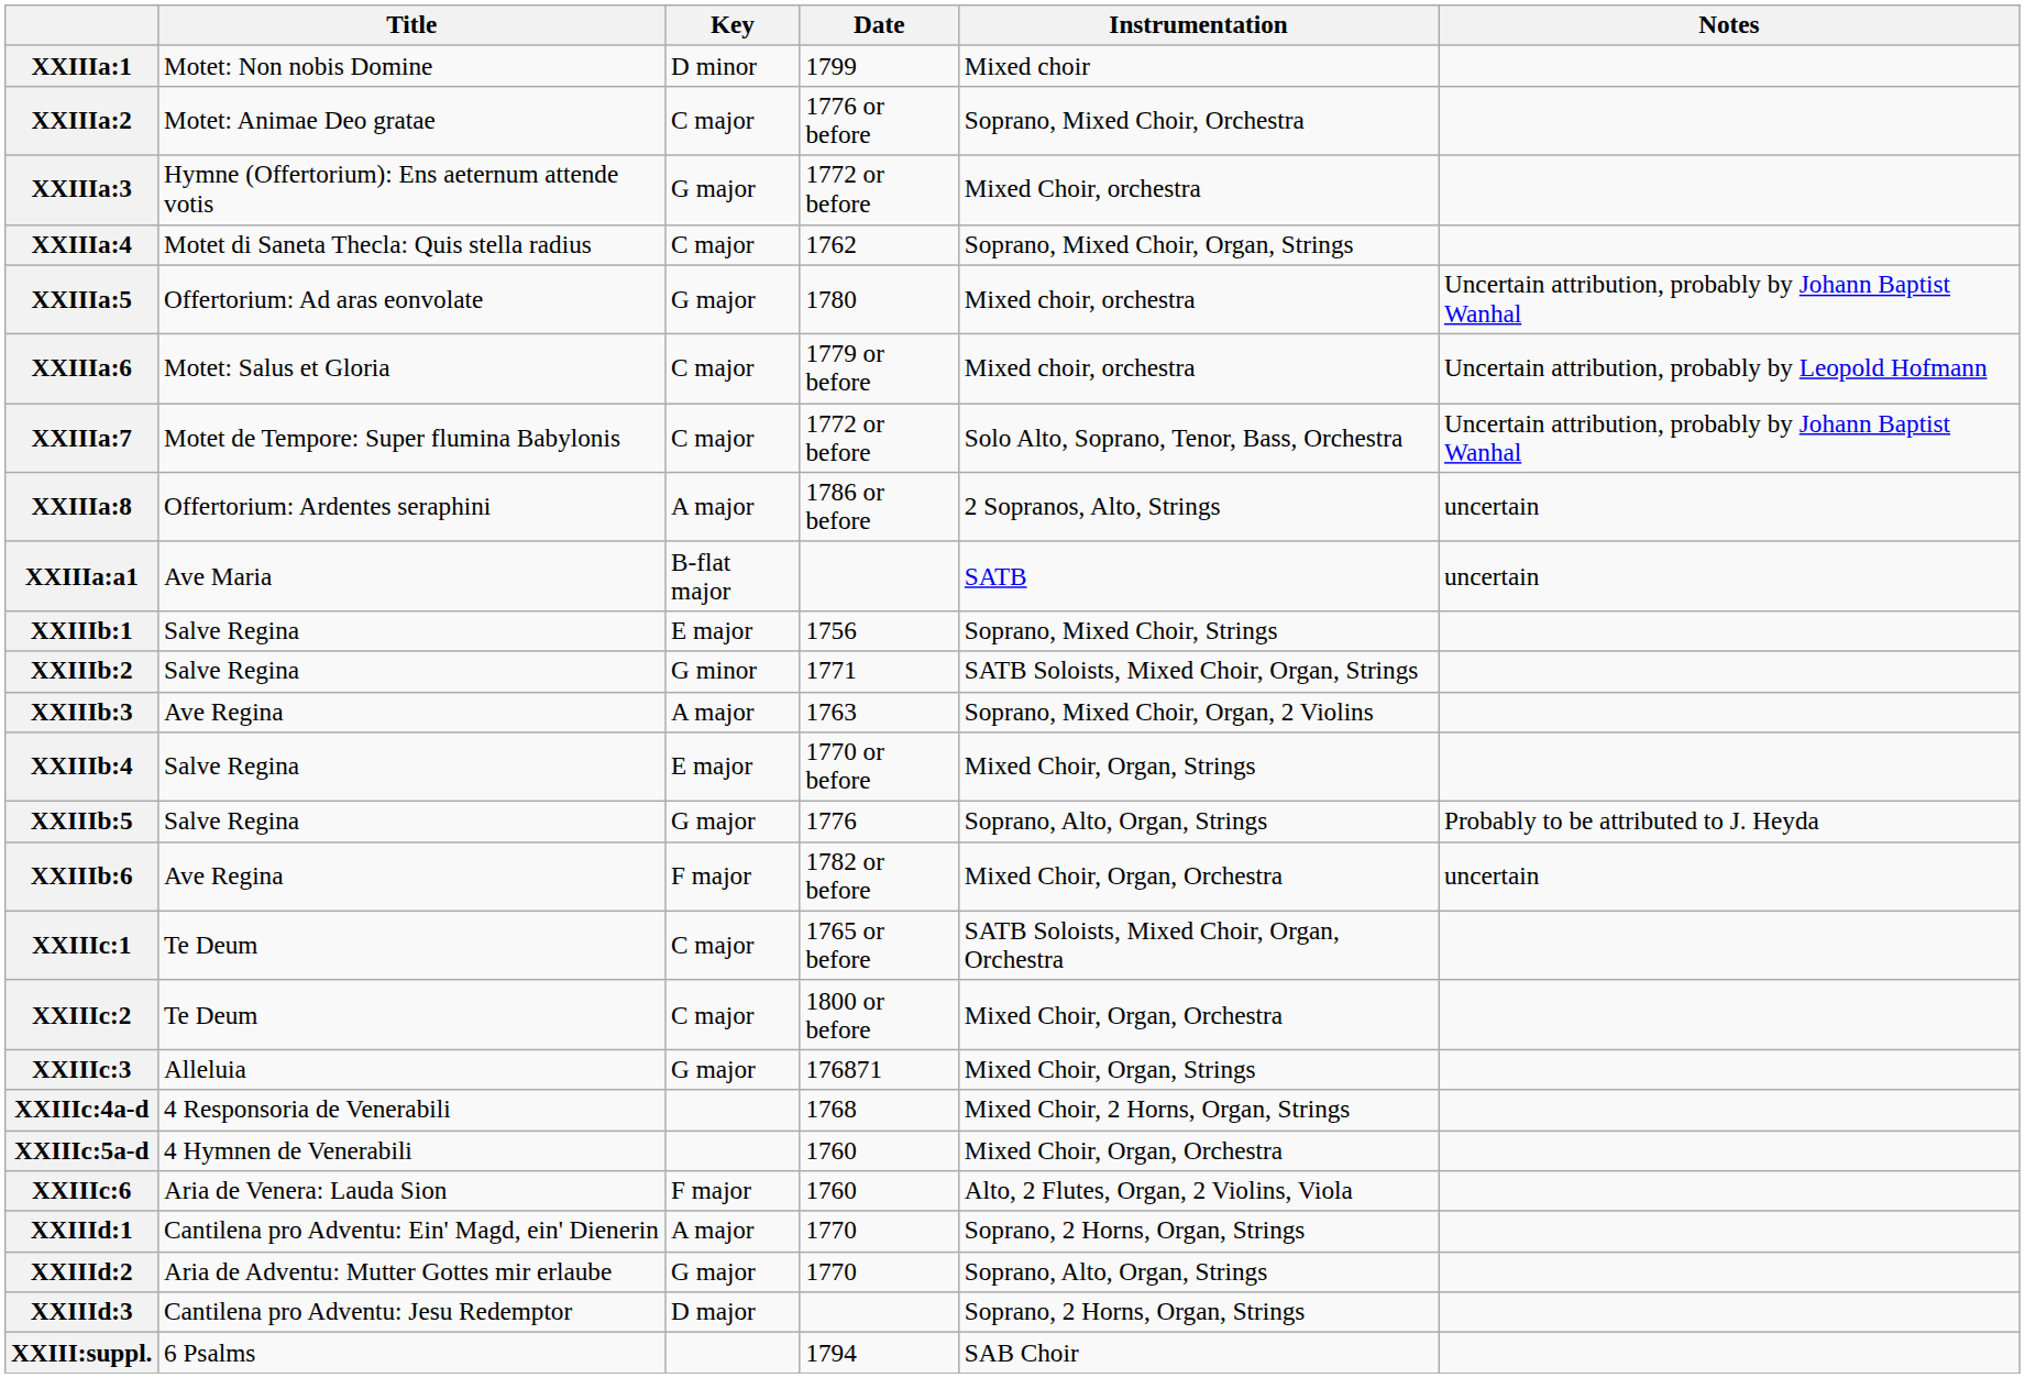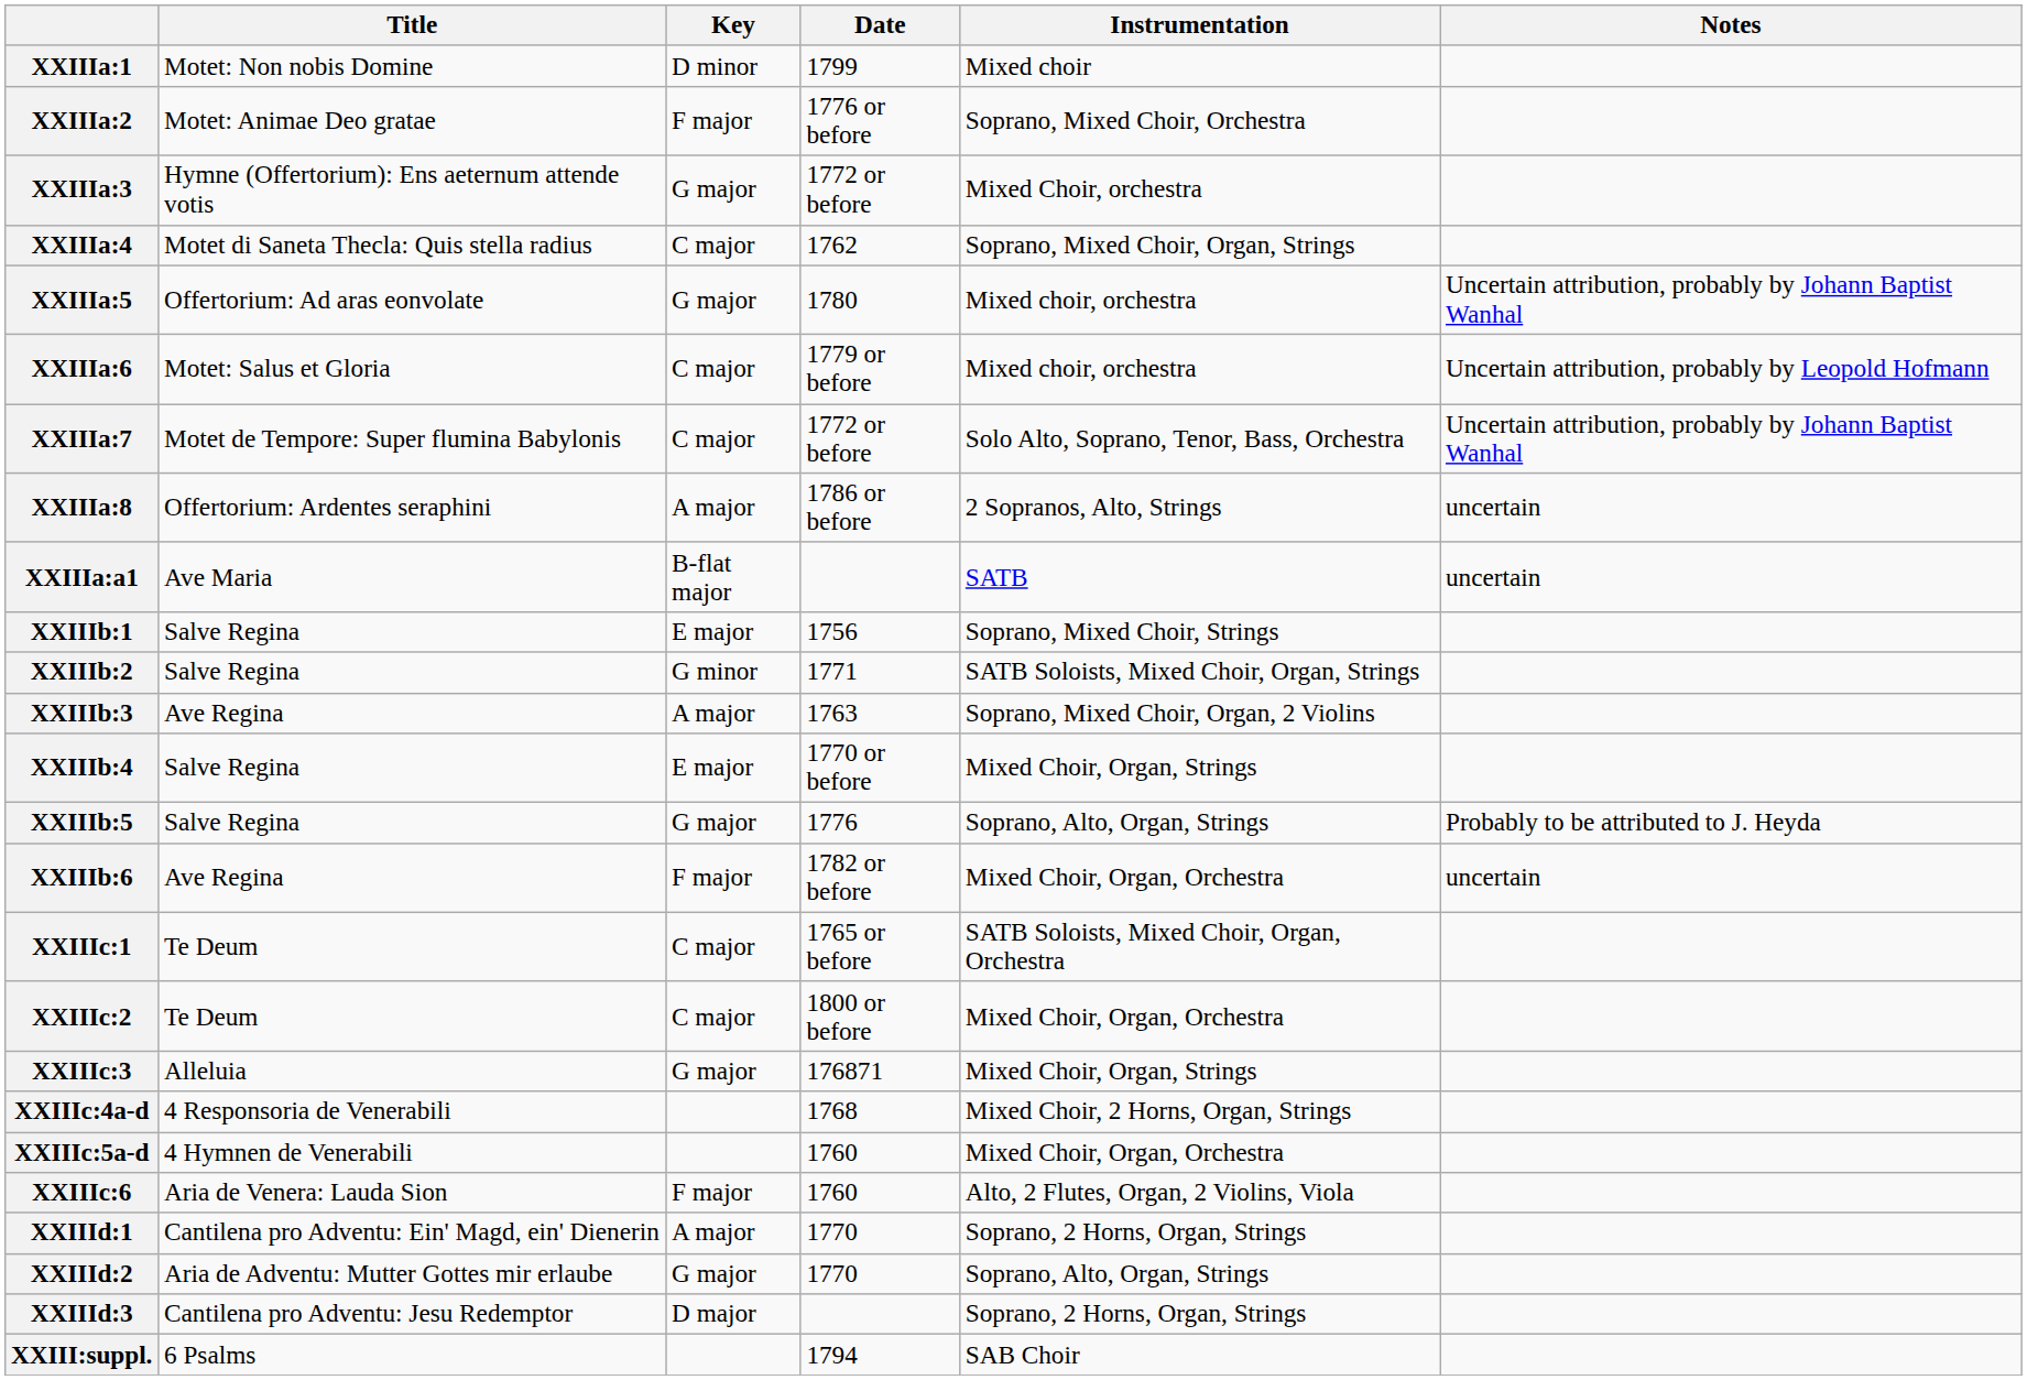 <table class="wikitable sortable" style="text-align: left" width=100%>
 <tr>
 <th scope="col"><a href='#'></a></th>
 <th scope="col">Title</th>
 <th scope="col">Key</th>
 <th scope="col">Date</th>
 <th scope="col">Instrumentation</th>
 <th scope="col">Notes</th>
 </tr>
 <tr>
 <th scope="row">XXIIIa:1</th>
 <td>Motet: Non nobis Domine</td>
 <td>D minor</td>
 <td> 1799</td>
 <td>Mixed choir</td>
 <td></td>
 </tr>
 <tr>
 <th scope="row">XXIIIa:2</th>
 <td>Motet: Animae Deo gratae</td>
-<td>C major</td>
+<td>F major</td>
 <td>1776 or before</td>
 <td>Soprano, Mixed Choir, Orchestra</td>
 <td></td>
 </tr>
 <tr>
 <th scope="row">XXIIIa:3</th>
 <td>Hymne (Offertorium): Ens aeternum attende votis</td>
 <td>G major</td>
 <td>1772 or before</td>
 <td>Mixed Choir, orchestra</td>
 <td></td>
 </tr>
 <tr>
 <th scope="row">XXIIIa:4</th>
 <td>Motet di Saneta Thecla: Quis stella radius</td>
 <td>C major</td>
 <td> 1762</td>
 <td>Soprano, Mixed Choir, Organ, Strings</td>
 <td></td>
 </tr>
 <tr>
 <th scope="row">XXIIIa:5</th>
 <td>Offertorium: Ad aras eonvolate</td>
 <td>G major</td>
 <td> 1780</td>
 <td>Mixed choir, orchestra</td>
 <td>Uncertain attribution, probably by <a href='#'>Johann Baptist Wanhal</a></td>
 </tr>
 <tr>
 <th scope="row">XXIIIa:6</th>
 <td>Motet: Salus et Gloria</td>
 <td>C major</td>
 <td>1779 or before</td>
 <td>Mixed choir, orchestra</td>
 <td>Uncertain attribution, probably by <a href='#'>Leopold Hofmann</a></td>
 </tr>
 <tr>
 <th scope="row">XXIIIa:7</th>
 <td>Motet de Tempore: Super flumina Babylonis</td>
 <td>C major</td>
 <td>1772 or before</td>
 <td>Solo Alto, Soprano, Tenor, Bass, Orchestra</td>
 <td>Uncertain attribution, probably by <a href='#'>Johann Baptist Wanhal</a></td>
 </tr>
 <tr>
 <th scope="row">XXIIIa:8</th>
 <td>Offertorium: Ardentes seraphini</td>
 <td>A major</td>
 <td>1786 or before</td>
 <td>2 Sopranos, Alto, Strings</td>
 <td>uncertain</td>
 </tr>
 <tr>
 <th scope="row">XXIIIa:a1</th>
 <td>Ave Maria</td>
 <td>B-flat major</td>
 <td></td>
 <td><a href='#'>SATB</a></td>
 <td>uncertain</td>
 </tr>
 <tr>
 <th scope="row">XXIIIb:1</th>
 <td>Salve Regina</td>
 <td>E major</td>
 <td>1756</td>
 <td>Soprano, Mixed Choir, Strings</td>
 <td></td>
 </tr>
 <tr>
 <th scope="row">XXIIIb:2</th>
 <td>Salve Regina</td>
 <td>G minor</td>
 <td>1771</td>
 <td>SATB Soloists, Mixed Choir, Organ, Strings</td>
 <td></td>
 </tr>
 <tr>
 <th scope="row">XXIIIb:3</th>
 <td>Ave Regina</td>
 <td>A major</td>
 <td> 1763</td>
 <td>Soprano, Mixed Choir, Organ, 2 Violins</td>
 <td></td>
 </tr>
 <tr>
 <th scope="row">XXIIIb:4</th>
 <td>Salve Regina</td>
 <td>E major</td>
 <td>1770 or before</td>
 <td>Mixed Choir, Organ, Strings</td>
 <td></td>
 </tr>
 <tr>
 <th scope="row">XXIIIb:5</th>
 <td>Salve Regina</td>
 <td>G major</td>
 <td> 1776</td>
 <td>Soprano, Alto, Organ, Strings</td>
 <td>Probably to be attributed to J. Heyda</td>
 </tr>
 <tr>
 <th scope="row">XXIIIb:6</th>
 <td>Ave Regina</td>
 <td>F major</td>
 <td>1782 or before</td>
 <td>Mixed Choir, Organ, Orchestra</td>
 <td>uncertain</td>
 </tr>
 <tr>
 <th scope="row">XXIIIc:1</th>
 <td>Te Deum</td>
 <td>C major</td>
 <td>1765 or before</td>
 <td>SATB Soloists, Mixed Choir, Organ, Orchestra</td>
 <td></td>
 </tr>
 <tr>
 <th scope="row">XXIIIc:2</th>
 <td>Te Deum</td>
 <td>C major</td>
 <td>1800 or before</td>
 <td>Mixed Choir, Organ, Orchestra</td>
 <td></td>
 </tr>
 <tr>
 <th scope="row">XXIIIc:3</th>
 <td>Alleluia</td>
 <td>G major</td>
 <td>176871</td>
 <td>Mixed Choir, Organ, Strings</td>
 <td></td>
 </tr>
 <tr>
 <th scope="row">XXIIIc:4a-d</th>
 <td>4 Responsoria de Venerabili</td>
 <td></td>
 <td> 1768</td>
 <td>Mixed Choir, 2 Horns, Organ, Strings</td>
 <td></td>
 </tr>
 <tr>
 <th scope="row">XXIIIc:5a-d</th>
 <td>4 Hymnen de Venerabili</td>
 <td></td>
 <td> 1760</td>
 <td>Mixed Choir, Organ, Orchestra</td>
 <td></td>
 </tr>
 <tr>
 <th scope="row">XXIIIc:6</th>
 <td>Aria de Venera: Lauda Sion</td>
 <td>F major</td>
 <td> 1760</td>
 <td>Alto, 2 Flutes, Organ, 2 Violins, Viola</td>
 <td></td>
 </tr>
 <tr>
 <th scope="row">XXIIId:1</th>
 <td>Cantilena pro Adventu: Ein' Magd, ein' Dienerin</td>
 <td>A major</td>
 <td> 1770</td>
 <td>Soprano, 2 Horns, Organ, Strings</td>
 <td></td>
 </tr>
 <tr>
 <th scope="row">XXIIId:2</th>
 <td>Aria de Adventu: Mutter Gottes mir erlaube</td>
 <td>G major</td>
 <td> 1770</td>
 <td>Soprano, Alto, Organ, Strings</td>
 <td></td>
 </tr>
 <tr>
 <th scope="row">XXIIId:3</th>
 <td>Cantilena pro Adventu: Jesu Redemptor</td>
 <td>D major</td>
 <td></td>
 <td>Soprano, 2 Horns, Organ, Strings</td>
 <td></td>
 </tr>
 <tr>
 <th scope="row">XXIII:suppl.</th>
 <td>6 Psalms</td>
 <td></td>
 <td> 1794</td>
 <td>SAB Choir</td>
 <td></td>
 </tr>
 </table>
